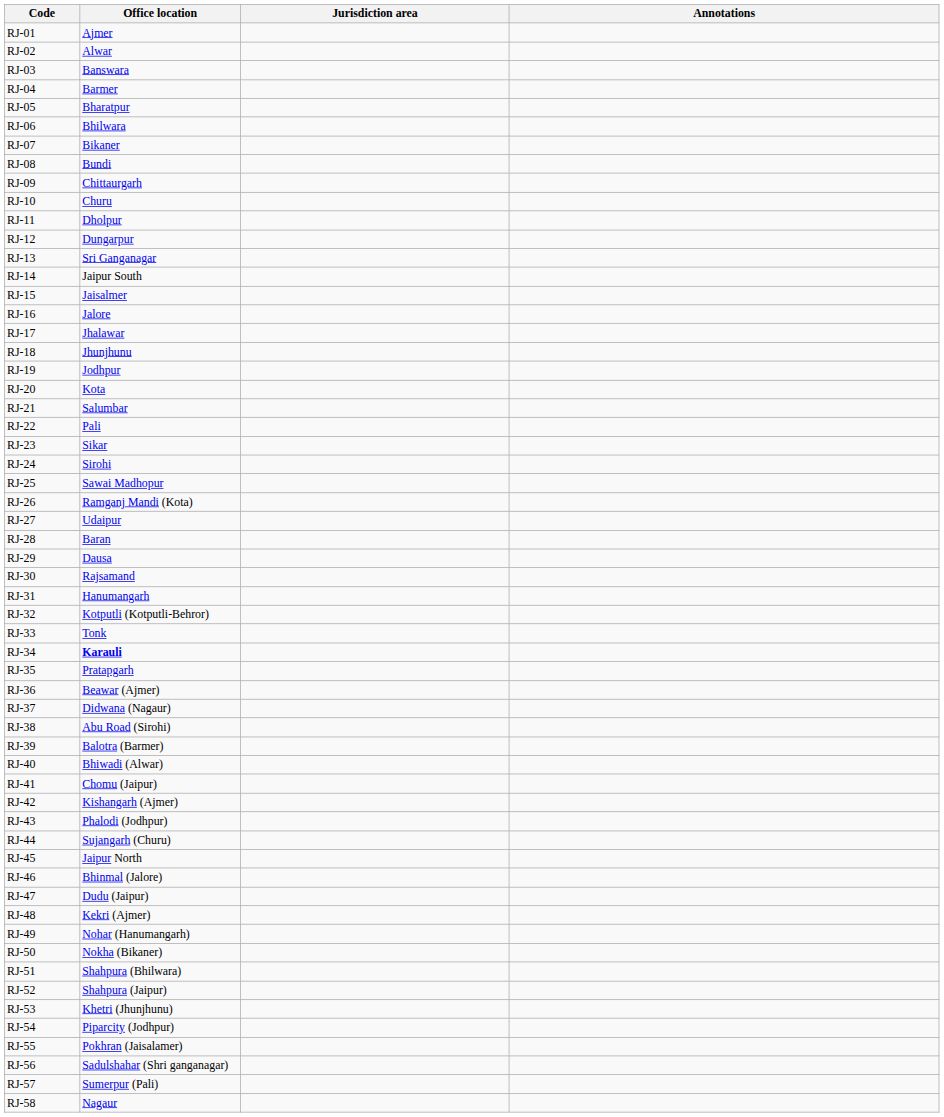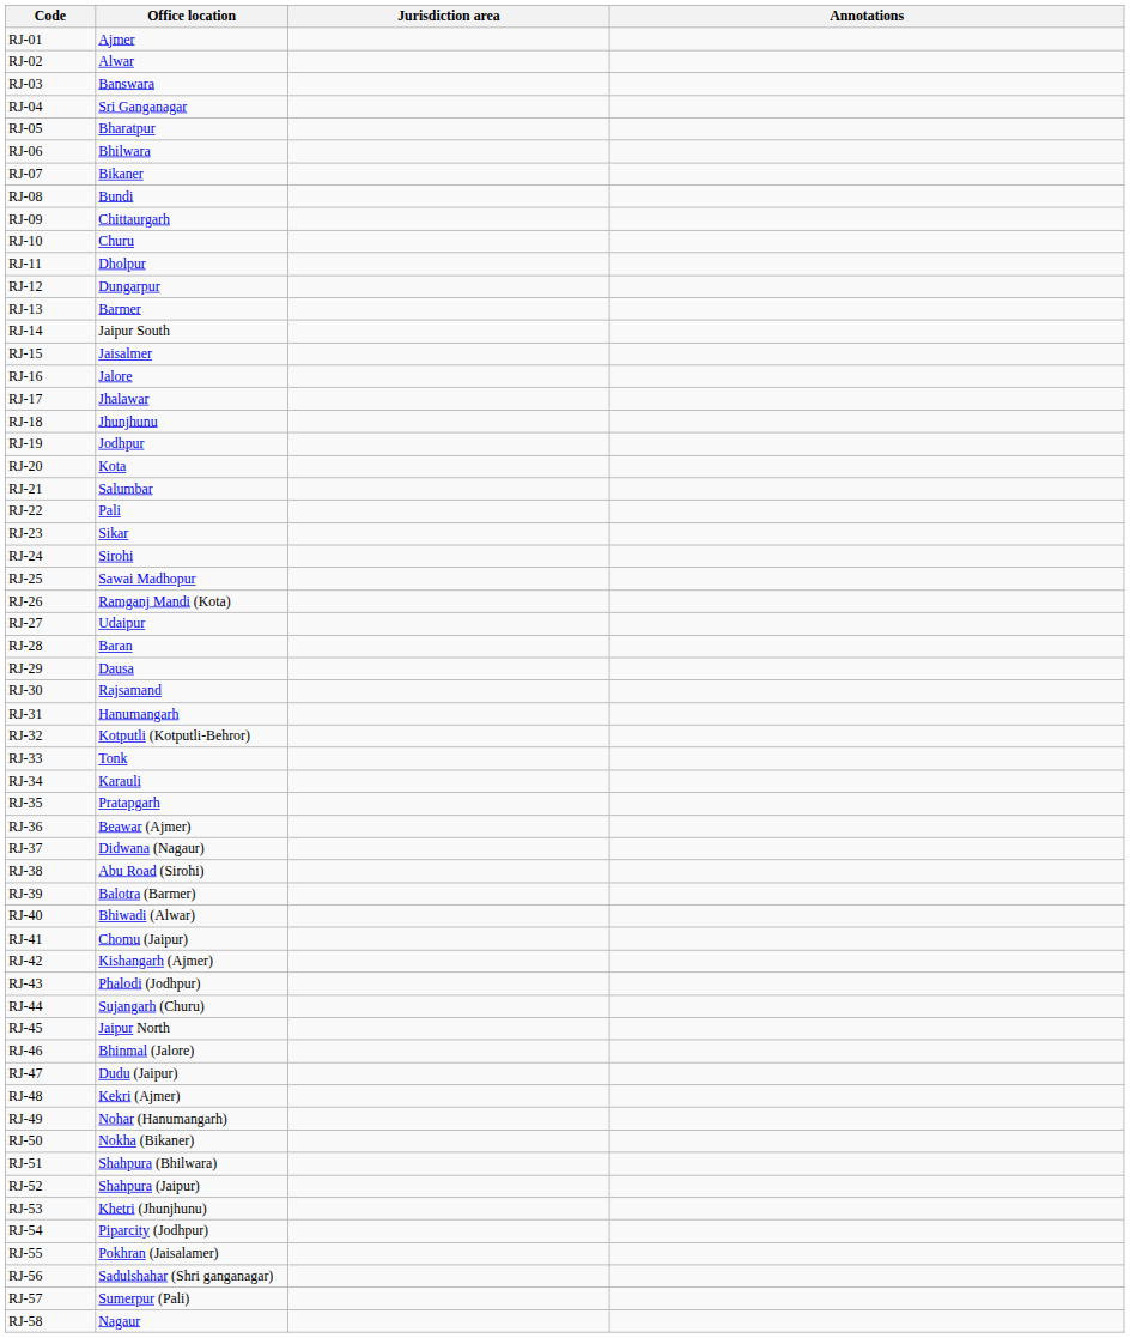 <table class="wikitable sortable" style="width:100%;" border="1" cellspacing="0" cellpadding="3">
 <tr>
 <th scope="col" style="width:7%">Code</th>
 <th scope="col" style="width:15%">Office location</th>
 <th scope="col" style="width:25%">Jurisdiction area</th>
 <th scope="col" style="width:40%" class="unsortable">Annotations</th>
 </tr>
 <tr>
 <td>RJ-01</td>
 <td><a href='#'>Ajmer</a></td>
 <td></td>
 <td></td>
 </tr>
 <tr>
 <td>RJ-02</td>
 <td><a href='#'>Alwar</a></td>
 <td></td>
 <td></td>
 </tr>
 <tr>
 <td>RJ-03</td>
 <td><a href='#'>Banswara</a></td>
 <td></td>
 <td></td>
 </tr>
 <tr>
 <td>RJ-04</td>
-<td><a href='#'>Barmer</a></td>
+<td><a href='#'>Sri Ganganagar</a></td>
 <td></td>
 <td></td>
 </tr>
 <tr>
 <td>RJ-05</td>
 <td><a href='#'>Bharatpur</a></td>
 <td></td>
 <td></td>
 </tr>
 <tr>
 <td>RJ-06</td>
 <td><a href='#'>Bhilwara</a></td>
 <td></td>
 <td></td>
 </tr>
 <tr>
 <td>RJ-07</td>
 <td><a href='#'>Bikaner</a></td>
 <td></td>
 <td></td>
 </tr>
 <tr>
 <td>RJ-08</td>
 <td><a href='#'>Bundi</a></td>
 <td></td>
 <td></td>
 </tr>
 <tr>
 <td>RJ-09</td>
 <td><a href='#'>Chittaurgarh</a></td>
 <td></td>
 <td></td>
 </tr>
 <tr>
 <td>RJ-10</td>
 <td><a href='#'>Churu</a></td>
 <td></td>
 <td></td>
 </tr>
 <tr>
 <td>RJ-11</td>
 <td><a href='#'>Dholpur</a></td>
 <td></td>
 <td></td>
 </tr>
 <tr>
 <td>RJ-12</td>
 <td><a href='#'>Dungarpur</a></td>
 <td></td>
 <td></td>
 </tr>
 <tr>
 <td>RJ-13</td>
-<td><a href='#'>Sri Ganganagar</a></td>
+<td><a href='#'>Barmer</a></td>
 <td></td>
 <td></td>
 </tr>
 <tr>
 <td>RJ-14</td>
 <td>Jaipur South</td>
 <td></td>
 <td></td>
 </tr>
 <tr>
 <td>RJ-15</td>
 <td><a href='#'>Jaisalmer</a></td>
 <td></td>
 <td></td>
 </tr>
 <tr>
 <td>RJ-16</td>
 <td><a href='#'>Jalore</a></td>
 <td></td>
 <td></td>
 </tr>
 <tr>
 <td>RJ-17</td>
 <td><a href='#'>Jhalawar</a></td>
 <td></td>
 <td></td>
 </tr>
 <tr>
 <td>RJ-18</td>
 <td><a href='#'>Jhunjhunu</a></td>
 <td></td>
 <td></td>
 </tr>
 <tr>
 <td>RJ-19</td>
 <td><a href='#'>Jodhpur</a></td>
 <td></td>
 <td></td>
 </tr>
 <tr>
 <td>RJ-20</td>
 <td><a href='#'>Kota</a></td>
 <td></td>
 <td></td>
 </tr>
 <tr>
 <td>RJ-21</td>
 <td><a href='#'>Salumbar</a></td>
 <td></td>
 <td></td>
 </tr>
 <tr>
 <td>RJ-22</td>
 <td><a href='#'>Pali</a></td>
 <td></td>
 <td></td>
 </tr>
 <tr>
 <td>RJ-23</td>
 <td><a href='#'>Sikar</a></td>
 <td></td>
 <td></td>
 </tr>
 <tr>
 <td>RJ-24</td>
 <td><a href='#'>Sirohi</a></td>
 <td></td>
 <td></td>
 </tr>
 <tr>
 <td>RJ-25</td>
 <td><a href='#'>Sawai Madhopur</a></td>
 <td></td>
 <td></td>
 </tr>
 <tr>
 <td>RJ-26</td>
 <td><a href='#'>Ramganj Mandi</a> (Kota)</td>
 <td></td>
 <td></td>
 </tr>
 <tr>
 <td>RJ-27</td>
 <td><a href='#'>Udaipur</a></td>
 <td></td>
 <td></td>
 </tr>
 <tr>
 <td>RJ-28</td>
 <td><a href='#'>Baran</a></td>
 <td></td>
 <td></td>
 </tr>
 <tr>
 <td>RJ-29</td>
 <td><a href='#'>Dausa</a></td>
 <td></td>
 <td></td>
 </tr>
 <tr>
 <td>RJ-30</td>
 <td><a href='#'>Rajsamand</a></td>
 <td></td>
 <td></td>
 </tr>
 <tr>
 <td>RJ-31</td>
 <td><a href='#'>Hanumangarh</a></td>
 <td></td>
 <td></td>
 </tr>
 <tr>
 <td>RJ-32</td>
 <td><a href='#'>Kotputli</a> (Kotputli-Behror)</td>
 <td></td>
 <td></td>
 </tr>
 <tr>
 <td>RJ-33</td>
 <td><a href='#'>Tonk</a></td>
 <td></td>
 <td></td>
 </tr>
 <tr>
 <td>RJ-34</td>
-<td><strong><a href='#'>Karauli</a></strong></td>
+<td><a href='#'>Karauli</a></td>
 <td></td>
 <td></td>
 </tr>
 <tr>
 <td>RJ-35</td>
 <td><a href='#'>Pratapgarh</a></td>
 <td></td>
 <td></td>
 </tr>
 <tr>
 <td>RJ-36</td>
 <td><a href='#'>Beawar</a> (Ajmer)</td>
 <td></td>
 <td></td>
 </tr>
 <tr>
 <td>RJ-37</td>
 <td><a href='#'>Didwana</a> (Nagaur)</td>
 <td></td>
 <td></td>
 </tr>
 <tr>
 <td>RJ-38</td>
 <td><a href='#'>Abu Road</a> (Sirohi)</td>
 <td></td>
 <td></td>
 </tr>
 <tr>
 <td>RJ-39</td>
 <td><a href='#'>Balotra</a> (Barmer)</td>
 <td></td>
 <td></td>
 </tr>
 <tr>
 <td>RJ-40</td>
 <td><a href='#'>Bhiwadi</a> (Alwar)</td>
 <td></td>
 <td></td>
 </tr>
 <tr>
 <td>RJ-41</td>
 <td><a href='#'>Chomu</a> (Jaipur)</td>
 <td></td>
 <td></td>
 </tr>
 <tr>
 <td>RJ-42</td>
 <td><a href='#'>Kishangarh</a> (Ajmer)</td>
 <td></td>
 <td></td>
 </tr>
 <tr>
 <td>RJ-43</td>
 <td><a href='#'>Phalodi</a> (Jodhpur)</td>
 <td></td>
 <td></td>
 </tr>
 <tr>
 <td>RJ-44</td>
 <td><a href='#'>Sujangarh</a> (Churu)</td>
 <td></td>
 <td></td>
 </tr>
 <tr>
 <td>RJ-45</td>
 <td><a href='#'>Jaipur</a> North</td>
 <td></td>
 <td></td>
 </tr>
 <tr>
 <td>RJ-46</td>
 <td><a href='#'>Bhinmal</a> (Jalore)</td>
 <td></td>
 <td></td>
 </tr>
 <tr>
 <td>RJ-47</td>
 <td><a href='#'>Dudu</a> (Jaipur)</td>
 <td></td>
 <td></td>
 </tr>
 <tr>
 <td>RJ-48</td>
 <td><a href='#'>Kekri</a> (Ajmer)</td>
 <td></td>
 <td></td>
 </tr>
 <tr>
 <td>RJ-49</td>
 <td><a href='#'>Nohar</a> (Hanumangarh)</td>
 <td></td>
 <td></td>
 </tr>
 <tr>
 <td>RJ-50</td>
 <td><a href='#'>Nokha</a> (Bikaner)</td>
 <td></td>
 <td></td>
 </tr>
 <tr>
 <td>RJ-51</td>
 <td><a href='#'>Shahpura</a> (Bhilwara)</td>
 <td></td>
 <td></td>
 </tr>
 <tr>
 <td>RJ-52</td>
 <td><a href='#'>Shahpura</a> (Jaipur)</td>
 <td></td>
 <td></td>
 </tr>
 <tr>
 <td>RJ-53</td>
 <td><a href='#'>Khetri</a> (Jhunjhunu)</td>
 <td></td>
 <td></td>
 </tr>
 <tr>
 <td>RJ-54</td>
 <td><a href='#'>Piparcity</a> (Jodhpur)</td>
 <td></td>
 <td></td>
 </tr>
 <tr>
 <td>RJ-55</td>
 <td><a href='#'>Pokhran</a> (Jaisalamer)</td>
 <td></td>
 <td></td>
 </tr>
 <tr>
 <td>RJ-56</td>
 <td><a href='#'>Sadulshahar</a> (Shri ganganagar)</td>
 <td></td>
 <td></td>
 </tr>
 <tr>
 <td>RJ-57</td>
 <td><a href='#'>Sumerpur</a> (Pali)</td>
 <td></td>
 <td></td>
 </tr>
 <tr>
 <td>RJ-58</td>
 <td><a href='#'>Nagaur</a></td>
 <td></td>
 <td></td>
 </tr>
 </table>
